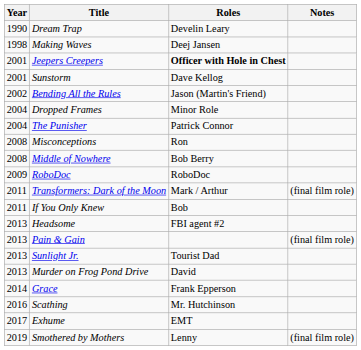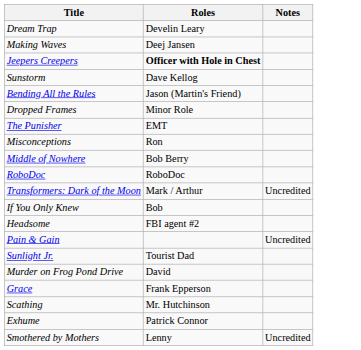 <table class="wikitable">
 <tr>
-<th>Year</th>
 <th>Title</th>
 <th>Roles</th>
 <th>Notes</th>
 </tr>
 <tr>
-<td>1990</td>
 <td><em>Dream Trap</em></td>
 <td>Develin Leary</td>
 <td></td>
 </tr>
 <tr>
-<td>1998</td>
 <td><em>Making Waves</em></td>
 <td>Deej Jansen</td>
 <td></td>
 </tr>
 <tr>
-<td>2001</td>
 <td><em><a href='#'>Jeepers Creepers</a></em></td>
 <td><strong>Officer with Hole in Chest</strong></td>
 <td></td>
 </tr>
 <tr>
-<td>2001</td>
 <td><em>Sunstorm</em></td>
 <td>Dave Kellog</td>
 <td></td>
 </tr>
 <tr>
-<td>2002</td>
 <td><em><a href='#'>Bending All the Rules</a></em></td>
 <td>Jason (Martin's Friend)</td>
 <td></td>
 </tr>
 <tr>
-<td>2004</td>
 <td><em>Dropped Frames</em></td>
 <td>Minor Role</td>
 <td></td>
 </tr>
 <tr>
-<td>2004</td>
 <td><em><a href='#'>The Punisher</a></em></td>
-<td>Patrick Connor</td>
+<td>EMT</td>
 <td></td>
 </tr>
 <tr>
-<td>2008</td>
 <td><em>Misconceptions</em></td>
 <td>Ron</td>
 <td></td>
 </tr>
 <tr>
-<td>2008</td>
 <td><em><a href='#'>Middle of Nowhere</a></em></td>
 <td>Bob Berry</td>
 <td></td>
 </tr>
 <tr>
-<td>2009</td>
 <td><em><a href='#'>RoboDoc</a></em></td>
 <td>RoboDoc</td>
 <td></td>
 </tr>
 <tr>
-<td>2011</td>
 <td><em><a href='#'>Transformers: Dark of the Moon</a></em></td>
 <td>Mark / Arthur</td>
-<td>(final film role)</td>
+<td>Uncredited</td>
 </tr>
 <tr>
-<td>2011</td>
 <td><em>If You Only Knew</em></td>
 <td>Bob</td>
 <td></td>
 </tr>
 <tr>
-<td>2013</td>
 <td><em>Headsome</em></td>
 <td>FBI agent #2</td>
 <td></td>
 </tr>
 <tr>
-<td>2013</td>
 <td><em><a href='#'>Pain & Gain</a></em></td>
 <td></td>
-<td>(final film role)</td>
+<td>Uncredited</td>
 </tr>
 <tr>
-<td>2013</td>
 <td><em><a href='#'>Sunlight Jr.</a></em></td>
 <td>Tourist Dad</td>
 <td></td>
 </tr>
 <tr>
-<td>2013</td>
 <td><em>Murder on Frog Pond Drive</em></td>
 <td>David</td>
 <td></td>
 </tr>
 <tr>
-<td>2014</td>
 <td><em><a href='#'>Grace</a></em></td>
 <td>Frank Epperson</td>
 <td></td>
 </tr>
 <tr>
-<td>2016</td>
 <td><em>Scathing</em></td>
 <td>Mr. Hutchinson</td>
 <td></td>
 </tr>
 <tr>
-<td>2017</td>
 <td><em>Exhume</em></td>
-<td>EMT</td>
+<td>Patrick Connor</td>
 <td></td>
 </tr>
 <tr>
-<td>2019</td>
 <td><em>Smothered by Mothers</em></td>
 <td>Lenny</td>
-<td>(final film role)</td>
+<td>Uncredited</td>
 </tr>
 </table>
